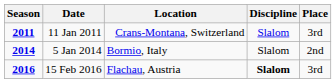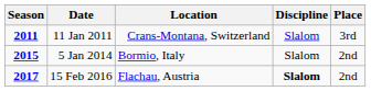 <table class="wikitable" style="text-align:center; font-size:95%;">
 <tr>
 <th>Season</th>
 <th>Date</th>
 <th>Location</th>
 <th>Discipline</th>
 <th>Place</th>
 </tr>
 <tr>
 <td><strong><a href='#'>2011</a></strong></td>
 <td align=right>11 Jan 2011</td>
 <td align=left>   <a href='#'>Crans-Montana</a>, Switzerland</td>
 <td><a href='#'>Slalom</a></td>
 <td>3rd</td>
 </tr>
 <tr>
-<td><strong><a href='#'>2014</a></strong></td>
+<td><strong><a href='#'>2015</a></strong></td>
 <td align=right>5 Jan 2014</td>
 <td align=left> <a href='#'>Bormio</a>, Italy</td>
 <td>Slalom</td>
 <td>2nd</td>
 </tr>
 <tr>
-<td><strong><a href='#'>2016</a></strong></td>
+<td><strong><a href='#'>2017</a></strong></td>
 <td align=right>15 Feb 2016</td>
 <td align=left> <a href='#'>Flachau</a>, Austria</td>
 <td><strong>Slalom</strong></td>
-<td>3rd</td>
+<td>2nd</td>
 </tr>
 </table>
